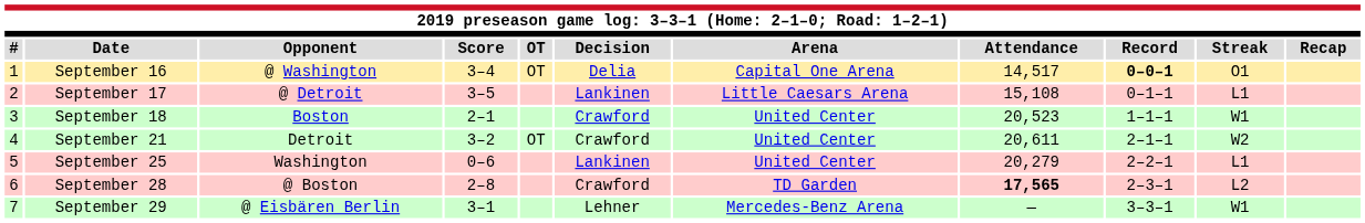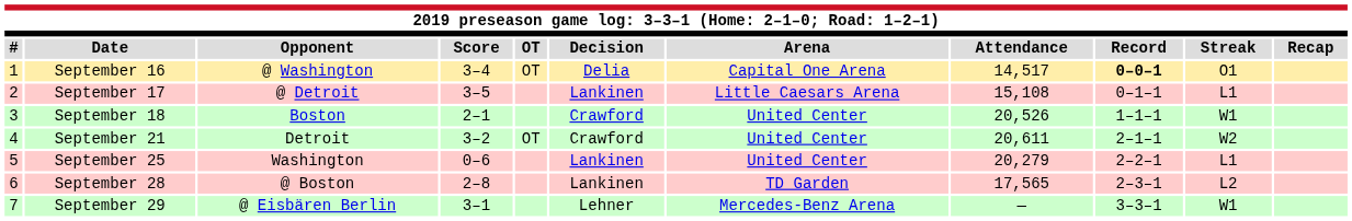 <table class="toccolours collapsible collapsed" style="width:90%; clear:both; margin:1.5em auto; text-align:center;">
 <tr>
 <th colspan=11 style="background:#FFFFFF; border-top:#CE1126 5px solid; border-bottom:#000000 5px solid;">2019 preseason game log: 3–3–1 (Home: 2–1–0; Road: 1–2–1)</th>
 </tr>
 <tr style="background:#ddd;">
 <th>#</th>
 <th>Date</th>
 <th>Opponent</th>
 <th>Score</th>
 <th>OT</th>
 <th>Decision</th>
 <th>Arena</th>
 <th>Attendance</th>
 <th>Record</th>
 <th>Streak</th>
 <th>Recap</th>
 </tr>
 <tr style="background:#fea;">
 <td>1</td>
 <td>September 16</td>
 <td>@ <a href='#'>Washington</a></td>
 <td>3–4</td>
 <td>OT</td>
 <td><a href='#'>Delia</a></td>
 <td><a href='#'>Capital One Arena</a></td>
 <td>14,517</td>
 <td><strong>0–0–1</strong></td>
 <td>O1</td>
 <td></td>
 </tr>
 <tr style="background:#fcc;">
 <td>2</td>
 <td>September 17</td>
 <td>@ <a href='#'>Detroit</a></td>
 <td>3–5</td>
 <td></td>
 <td><a href='#'>Lankinen</a></td>
 <td><a href='#'>Little Caesars Arena</a></td>
 <td>15,108</td>
 <td>0–1–1</td>
 <td>L1</td>
 <td></td>
 </tr>
 <tr style="background:#cfc;">
 <td>3</td>
 <td>September 18</td>
 <td><a href='#'>Boston</a></td>
 <td>2–1</td>
 <td></td>
 <td><a href='#'>Crawford</a></td>
 <td><a href='#'>United Center</a></td>
-<td>20,523</td>
+<td>20,526</td>
 <td>1–1–1</td>
 <td>W1</td>
 <td></td>
 </tr>
 <tr style="background:#cfc;">
 <td>4</td>
 <td>September 21</td>
 <td>Detroit</td>
 <td>3–2</td>
 <td>OT</td>
 <td>Crawford</td>
 <td><a href='#'>United Center</a></td>
 <td>20,611</td>
 <td>2–1–1</td>
 <td>W2</td>
 <td></td>
 </tr>
 <tr style="background:#fcc;">
 <td>5</td>
 <td>September 25</td>
 <td>Washington</td>
 <td>0–6</td>
 <td></td>
 <td><a href='#'>Lankinen</a></td>
 <td><a href='#'>United Center</a></td>
 <td>20,279</td>
 <td>2–2–1</td>
 <td>L1</td>
 <td></td>
 </tr>
 <tr style="background:#fcc;">
 <td>6</td>
 <td>September 28</td>
 <td>@ Boston</td>
 <td>2–8</td>
 <td></td>
-<td>Crawford</td>
+<td>Lankinen</td>
 <td><a href='#'>TD Garden</a></td>
-<td><strong>17,565</strong></td>
+<td>17,565</td>
 <td>2–3–1</td>
 <td>L2</td>
 <td></td>
 </tr>
 <tr style="background:#cfc;">
 <td>7</td>
 <td>September 29</td>
 <td>@ <a href='#'>Eisbären Berlin</a></td>
 <td>3–1</td>
 <td></td>
 <td>Lehner</td>
 <td><a href='#'>Mercedes-Benz Arena</a></td>
 <td>—</td>
 <td>3–3–1</td>
 <td>W1</td>
 <td></td>
 </tr>
 </table>
